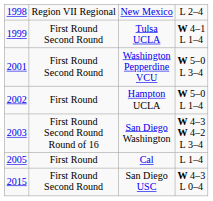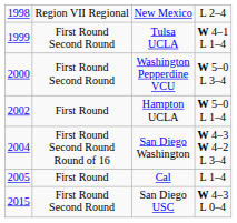 <table class="wikitable sortable">
 <tr align="center">
 <td><a href='#'>1998</a></td>
 <td>Region VII Regional</td>
 <td><a href='#'>New Mexico</a></td>
 <td>L 2–4</td>
 </tr>
 <tr align="center">
 <td><a href='#'>1999</a></td>
 <td>First Round<br>Second Round</td>
 <td><a href='#'>Tulsa</a><br><a href='#'>UCLA</a></td>
 <td><strong>W</strong> 4–1<br>L 1–4</td>
 </tr>
 <tr align="center">
-<td><a href='#'>2001</a></td>
+<td><a href='#'>2000</a></td>
 <td>First Round<br>Second Round</td>
 <td><a href='#'>Washington</a><br><a href='#'>Pepperdine</a><br><a href='#'>VCU</a></td>
 <td><strong>W</strong> 5–0<br>L 3–4</td>
 </tr>
 <tr align="center">
 <td><a href='#'>2002</a></td>
 <td>First Round</td>
 <td><a href='#'>Hampton</a><br>UCLA</td>
 <td><strong>W</strong> 5–0<br>L 1–4</td>
 </tr>
 <tr align="center">
-<td><a href='#'>2003</a></td>
+<td><a href='#'>2004</a></td>
 <td>First Round<br>Second Round<br>Round of 16</td>
 <td><a href='#'>San Diego</a><br>Washington</td>
 <td><strong>W</strong> 4–3<br><strong>W</strong> 4–2<br>L 3–4</td>
 </tr>
 <tr align="center">
 <td><a href='#'>2005</a></td>
 <td>First Round</td>
 <td><a href='#'>Cal</a></td>
 <td>L 1–4</td>
 </tr>
 <tr align="center">
 <td><a href='#'>2015</a></td>
 <td>First Round<br>Second Round</td>
 <td>San Diego<br><a href='#'>USC</a></td>
 <td><strong>W</strong> 4–3<br>L 0–4</td>
 </tr>
 </table>
